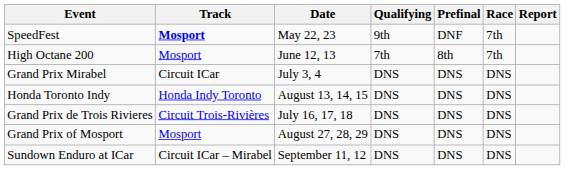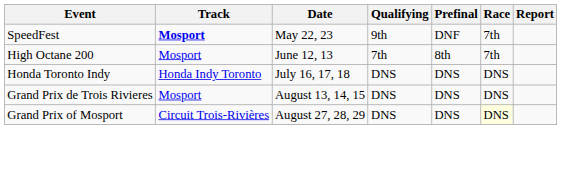 <table class="wikitable">
 <tr>
 <th>Event</th>
 <th>Track</th>
 <th>Date</th>
 <th>Qualifying</th>
 <th>Prefinal</th>
 <th>Race</th>
 <th>Report</th>
 </tr>
 <tr>
 <td>SpeedFest</td>
 <td><strong><a href='#'>Mosport</a></strong></td>
 <td>May 22, 23</td>
 <td>9th</td>
 <td>DNF</td>
 <td>7th</td>
 <td></td>
 </tr>
 <tr>
 <td>High Octane 200</td>
 <td><a href='#'>Mosport</a></td>
 <td>June 12, 13</td>
 <td>7th</td>
 <td>8th</td>
 <td>7th</td>
 <td></td>
 </tr>
 <tr>
-<td>Grand Prix Mirabel</td>
-<td>Circuit ICar</td>
-<td>July 3, 4</td>
+<td>Honda Toronto Indy</td>
+<td><a href='#'>Honda Indy Toronto</a></td>
+<td>July 16, 17, 18</td>
 <td>DNS</td>
 <td>DNS</td>
 <td>DNS</td>
 <td></td>
 </tr>
 <tr>
-<td>Honda Toronto Indy</td>
-<td><a href='#'>Honda Indy Toronto</a></td>
+<td>Grand Prix de Trois Rivieres</td>
+<td><a href='#'>Mosport</a></td>
 <td>August 13, 14, 15</td>
 <td>DNS</td>
 <td>DNS</td>
 <td>DNS</td>
 <td></td>
 </tr>
 <tr>
-<td>Grand Prix de Trois Rivieres</td>
+<td>Grand Prix of Mosport</td>
 <td><a href='#'>Circuit Trois-Rivières</a></td>
-<td>July 16, 17, 18</td>
-<td>DNS</td>
-<td>DNS</td>
-<td>DNS</td>
-<td></td>
-</tr>
-<tr>
-<td>Grand Prix of Mosport</td>
-<td><a href='#'>Mosport</a></td>
 <td>August 27, 28, 29</td>
 <td>DNS</td>
 <td>DNS</td>
-<td>DNS</td>
-<td></td>
-</tr>
-<tr>
-<td>Sundown Enduro at ICar</td>
-<td>Circuit ICar – Mirabel</td>
-<td>September 11, 12</td>
-<td>DNS</td>
-<td>DNS</td>
-<td>DNS</td>
+<td style="background: lightyellow;">DNS</td>
 <td></td>
 </tr>
 </table>
